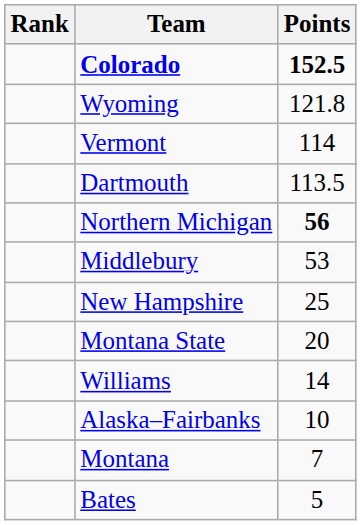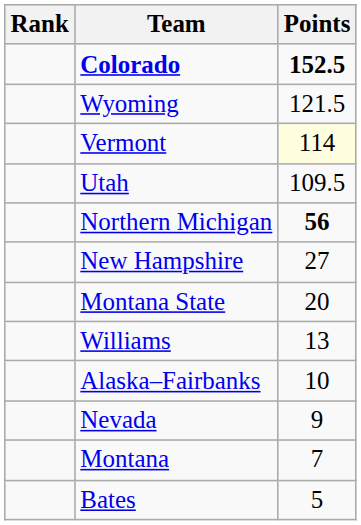 <table class="wikitable sortable" style="text-align:center">
 <tr>
 <th>Rank</th>
 <th>Team</th>
 <th>Points</th>
 </tr>
 <tr>
 <td></td>
 <td align=left><strong><a href='#'>Colorado</a></strong></td>
 <td><strong>152.5</strong></td>
 </tr>
 <tr>
 <td></td>
 <td align=left><a href='#'>Wyoming</a></td>
-<td>121.8</td>
+<td>121.5</td>
 </tr>
 <tr>
 <td></td>
 <td align=left><a href='#'>Vermont</a></td>
-<td>114</td>
+<td style="background: lightyellow;">114</td>
 </tr>
 <tr>
 <td></td>
-<td align=left><a href='#'>Dartmouth</a></td>
-<td>113.5</td>
+<td align=left><a href='#'>Utah</a></td>
+<td>109.5</td>
 </tr>
 <tr>
 <td></td>
 <td align=left><a href='#'>Northern Michigan</a></td>
 <td><strong>56</strong></td>
 </tr>
 <tr>
 <td></td>
-<td align=left><a href='#'>Middlebury</a></td>
-<td>53</td>
-</tr>
-<tr>
-<td></td>
 <td align=left><a href='#'>New Hampshire</a></td>
-<td>25</td>
+<td>27</td>
 </tr>
 <tr>
 <td></td>
 <td align=left><a href='#'>Montana State</a></td>
 <td>20</td>
 </tr>
 <tr>
 <td></td>
 <td align=left><a href='#'>Williams</a></td>
-<td>14</td>
+<td>13</td>
 </tr>
 <tr>
 <td></td>
 <td align=left><a href='#'>Alaska–Fairbanks</a></td>
 <td>10</td>
+</tr>
+<tr>
+<td></td>
+<td align=left><a href='#'>Nevada</a></td>
+<td>9</td>
 </tr>
 <tr>
 <td></td>
 <td align=left><a href='#'>Montana</a></td>
 <td>7</td>
 </tr>
 <tr>
 <td></td>
 <td align=left><a href='#'>Bates</a></td>
 <td>5</td>
 </tr>
 </table>
